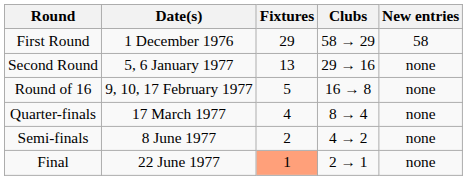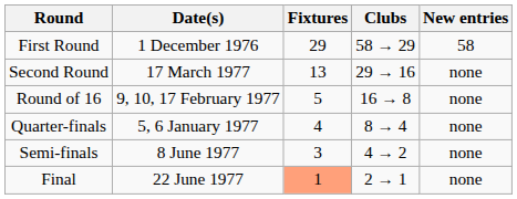 <table class="wikitable" style="text-align:center">
 <tr>
 <th>Round</th>
 <th>Date(s)</th>
 <th>Fixtures</th>
 <th>Clubs</th>
 <th>New entries</th>
 </tr>
 <tr>
 <td>First Round</td>
 <td>1 December 1976</td>
 <td>29</td>
 <td>58 → 29</td>
 <td>58</td>
 </tr>
 <tr>
 <td>Second Round</td>
-<td>5, 6 January 1977</td>
+<td>17 March 1977</td>
 <td>13</td>
 <td>29 → 16</td>
 <td>none</td>
 </tr>
 <tr>
 <td>Round of 16</td>
 <td>9, 10, 17 February 1977</td>
 <td>5</td>
 <td>16 → 8</td>
 <td>none</td>
 </tr>
 <tr>
 <td>Quarter-finals</td>
-<td>17 March 1977</td>
+<td>5, 6 January 1977</td>
 <td>4</td>
 <td>8 → 4</td>
 <td>none</td>
 </tr>
 <tr>
 <td>Semi-finals</td>
 <td>8 June 1977</td>
-<td>2</td>
+<td>3</td>
 <td>4 → 2</td>
 <td>none</td>
 </tr>
 <tr>
 <td>Final</td>
 <td>22 June 1977</td>
 <td style="background: lightsalmon;">1</td>
 <td>2 → 1</td>
 <td>none</td>
 </tr>
 </table>
